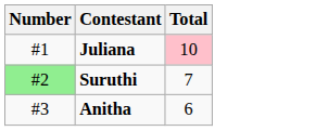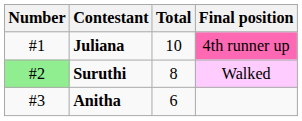 <table class="wikitable" style="text-align:center; line-height:20px; width:auto;">
 <tr>
 <th scope="col">Number</th>
 <th scope="col">Contestant</th>
 <th scope="col">Total</th>
+<th scope="col">Final position</th>
 </tr>
 <tr>
 <td>#1</td>
 <td style="text-align:left"><strong>Juliana</strong></td>
-<td style="background: pink;">10</td>
+<td>10</td>
+<td style="background:#FF69B4;">4th runner up</td>
 </tr>
 <tr>
 <td style="background: lightgreen;">#2</td>
 <td style="text-align:left"><strong>Suruthi</strong></td>
-<td>7</td>
+<td>8</td>
+<td style="background:#fcf;">Walked</td>
 </tr>
 <tr>
 <td>#3</td>
 <td style="text-align:left"><strong>Anitha</strong></td>
 <td>6</td>
+<td></td>
 </tr>
 </table>
